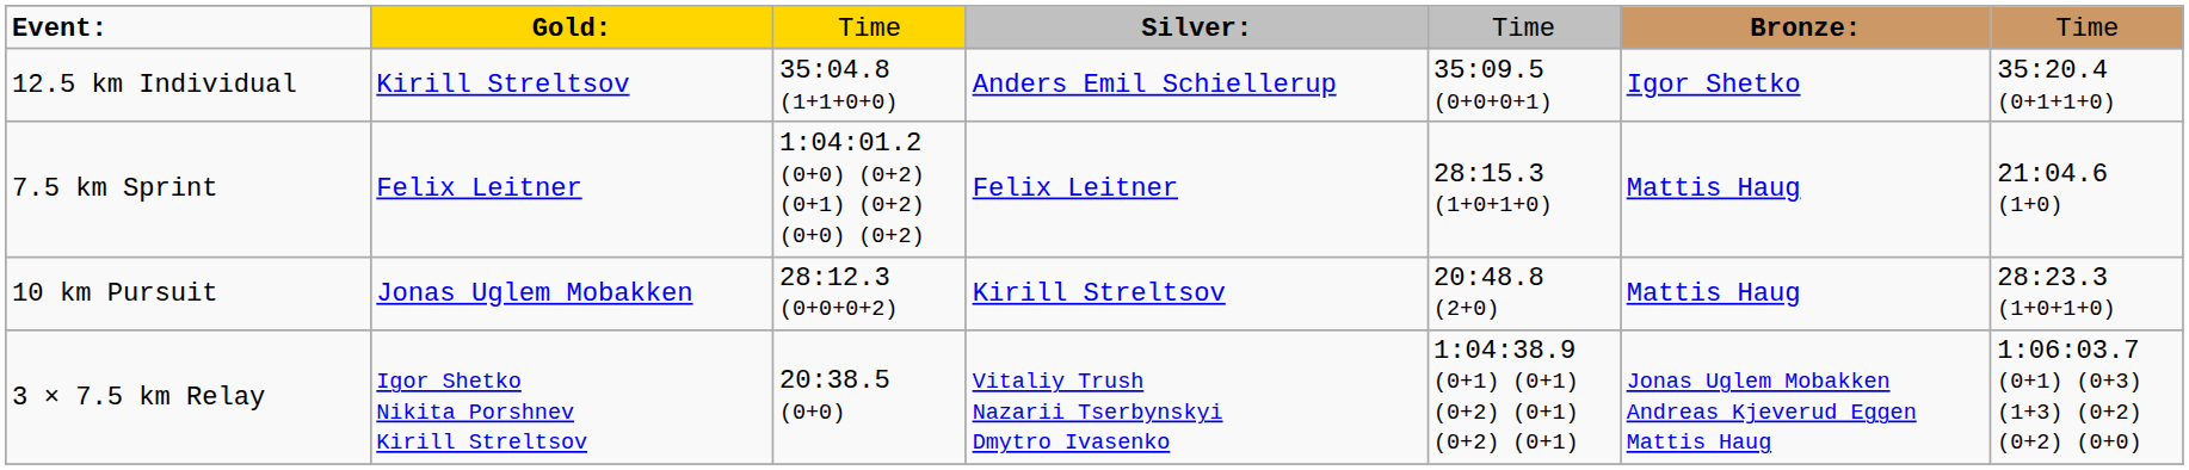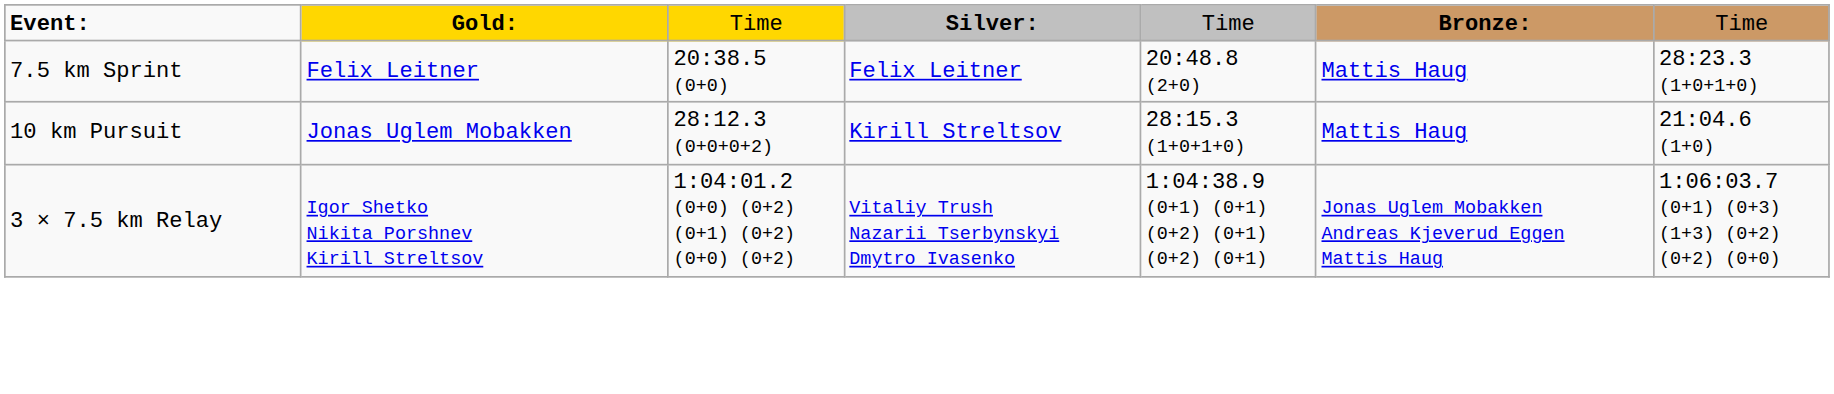 <table class="wikitable" width=85%>
 <tr>
 <td><strong>Event:</strong></td>
 <td style="text-align:center;background-color:gold;"><strong>Gold:</strong></td>
 <td style="text-align:center;background-color:gold;">Time</td>
 <td style="text-align:center;background-color:silver;"><strong>Silver:</strong></td>
 <td style="text-align:center;background-color:silver;">Time</td>
 <td style="text-align:center;background-color:#CC9966;"><strong>Bronze:</strong></td>
 <td style="text-align:center;background-color:#CC9966;">Time</td>
 </tr>
 <tr>
-<td>12.5 km Individual<br><em></em></td>
-<td><a href='#'>Kirill Streltsov</a><br><small></small></td>
-<td>35:04.8<br><small>(1+1+0+0)</small></td>
-<td><a href='#'>Anders Emil Schiellerup</a><br><small></small></td>
-<td>35:09.5<br><small>(0+0+0+1)</small></td>
-<td><a href='#'>Igor Shetko</a><br><small></small></td>
-<td>35:20.4<br><small>(0+1+1+0)</small></td>
-</tr>
-<tr>
 <td>7.5 km Sprint<br><em></em></td>
 <td><a href='#'>Felix Leitner</a><br><small></small></td>
-<td>1:04:01.2<br><small>(0+0) (0+2)<br>(0+1) (0+2)<br>(0+0) (0+2)</small></td>
+<td>20:38.5<br><small>(0+0)</small></td>
 <td><a href='#'>Felix Leitner</a><br><small></small></td>
-<td>28:15.3<br><small>(1+0+1+0)</small></td>
+<td>20:48.8<br><small>(2+0)</small></td>
 <td><a href='#'>Mattis Haug</a><br><small></small></td>
-<td>21:04.6<br><small>(1+0)</small></td>
+<td>28:23.3<br><small>(1+0+1+0)</small></td>
 </tr>
 <tr>
 <td>10 km Pursuit<br><em></em></td>
 <td><a href='#'>Jonas Uglem Mobakken</a><br><small></small></td>
 <td>28:12.3<br><small>(0+0+0+2)</small></td>
 <td><a href='#'>Kirill Streltsov</a><br><small></small></td>
-<td>20:48.8<br><small>(2+0)</small></td>
+<td>28:15.3<br><small>(1+0+1+0)</small></td>
 <td><a href='#'>Mattis Haug</a><br><small></small></td>
-<td>28:23.3<br><small>(1+0+1+0)</small></td>
+<td>21:04.6<br><small>(1+0)</small></td>
 </tr>
 <tr>
 <td>3 × 7.5 km Relay<br><em></em></td>
 <td>  <br><small><a href='#'>Igor Shetko</a><br><a href='#'>Nikita Porshnev</a><br><a href='#'>Kirill Streltsov</a></small></td>
-<td>20:38.5<br><small>(0+0)</small></td>
+<td>1:04:01.2<br><small>(0+0) (0+2)<br>(0+1) (0+2)<br>(0+0) (0+2)</small></td>
 <td> <br><small><a href='#'>Vitaliy Trush</a><br><a href='#'>Nazarii Tserbynskyi</a><br><a href='#'>Dmytro Ivasenko</a></small></td>
 <td>1:04:38.9<br><small>(0+1) (0+1)<br>(0+2) (0+1)<br>(0+2) (0+1)</small></td>
 <td> <br><small><a href='#'>Jonas Uglem Mobakken</a><br><a href='#'>Andreas Kjeverud Eggen</a><br><a href='#'>Mattis Haug</a></small></td>
 <td>1:06:03.7<br><small>(0+1) (0+3)<br>(1+3) (0+2)<br>(0+2) (0+0)</small></td>
 </tr>
 </table>
